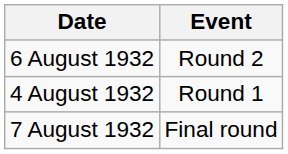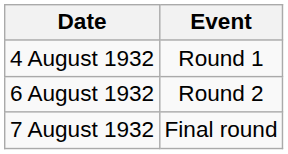 <table class = "wikitable" style="text-align:center;">
 <tr>
 <th>Date</th>
 <th>Event</th>
 </tr>
 <tr>
+<td>4 August 1932</td>
+<td>Round 1</td>
+</tr>
+<tr>
 <td>6 August 1932</td>
 <td>Round 2</td>
-</tr>
-<tr>
-<td>4 August 1932</td>
-<td>Round 1</td>
 </tr>
 <tr>
 <td>7 August 1932</td>
 <td>Final round</td>
 </tr>
 </table>
